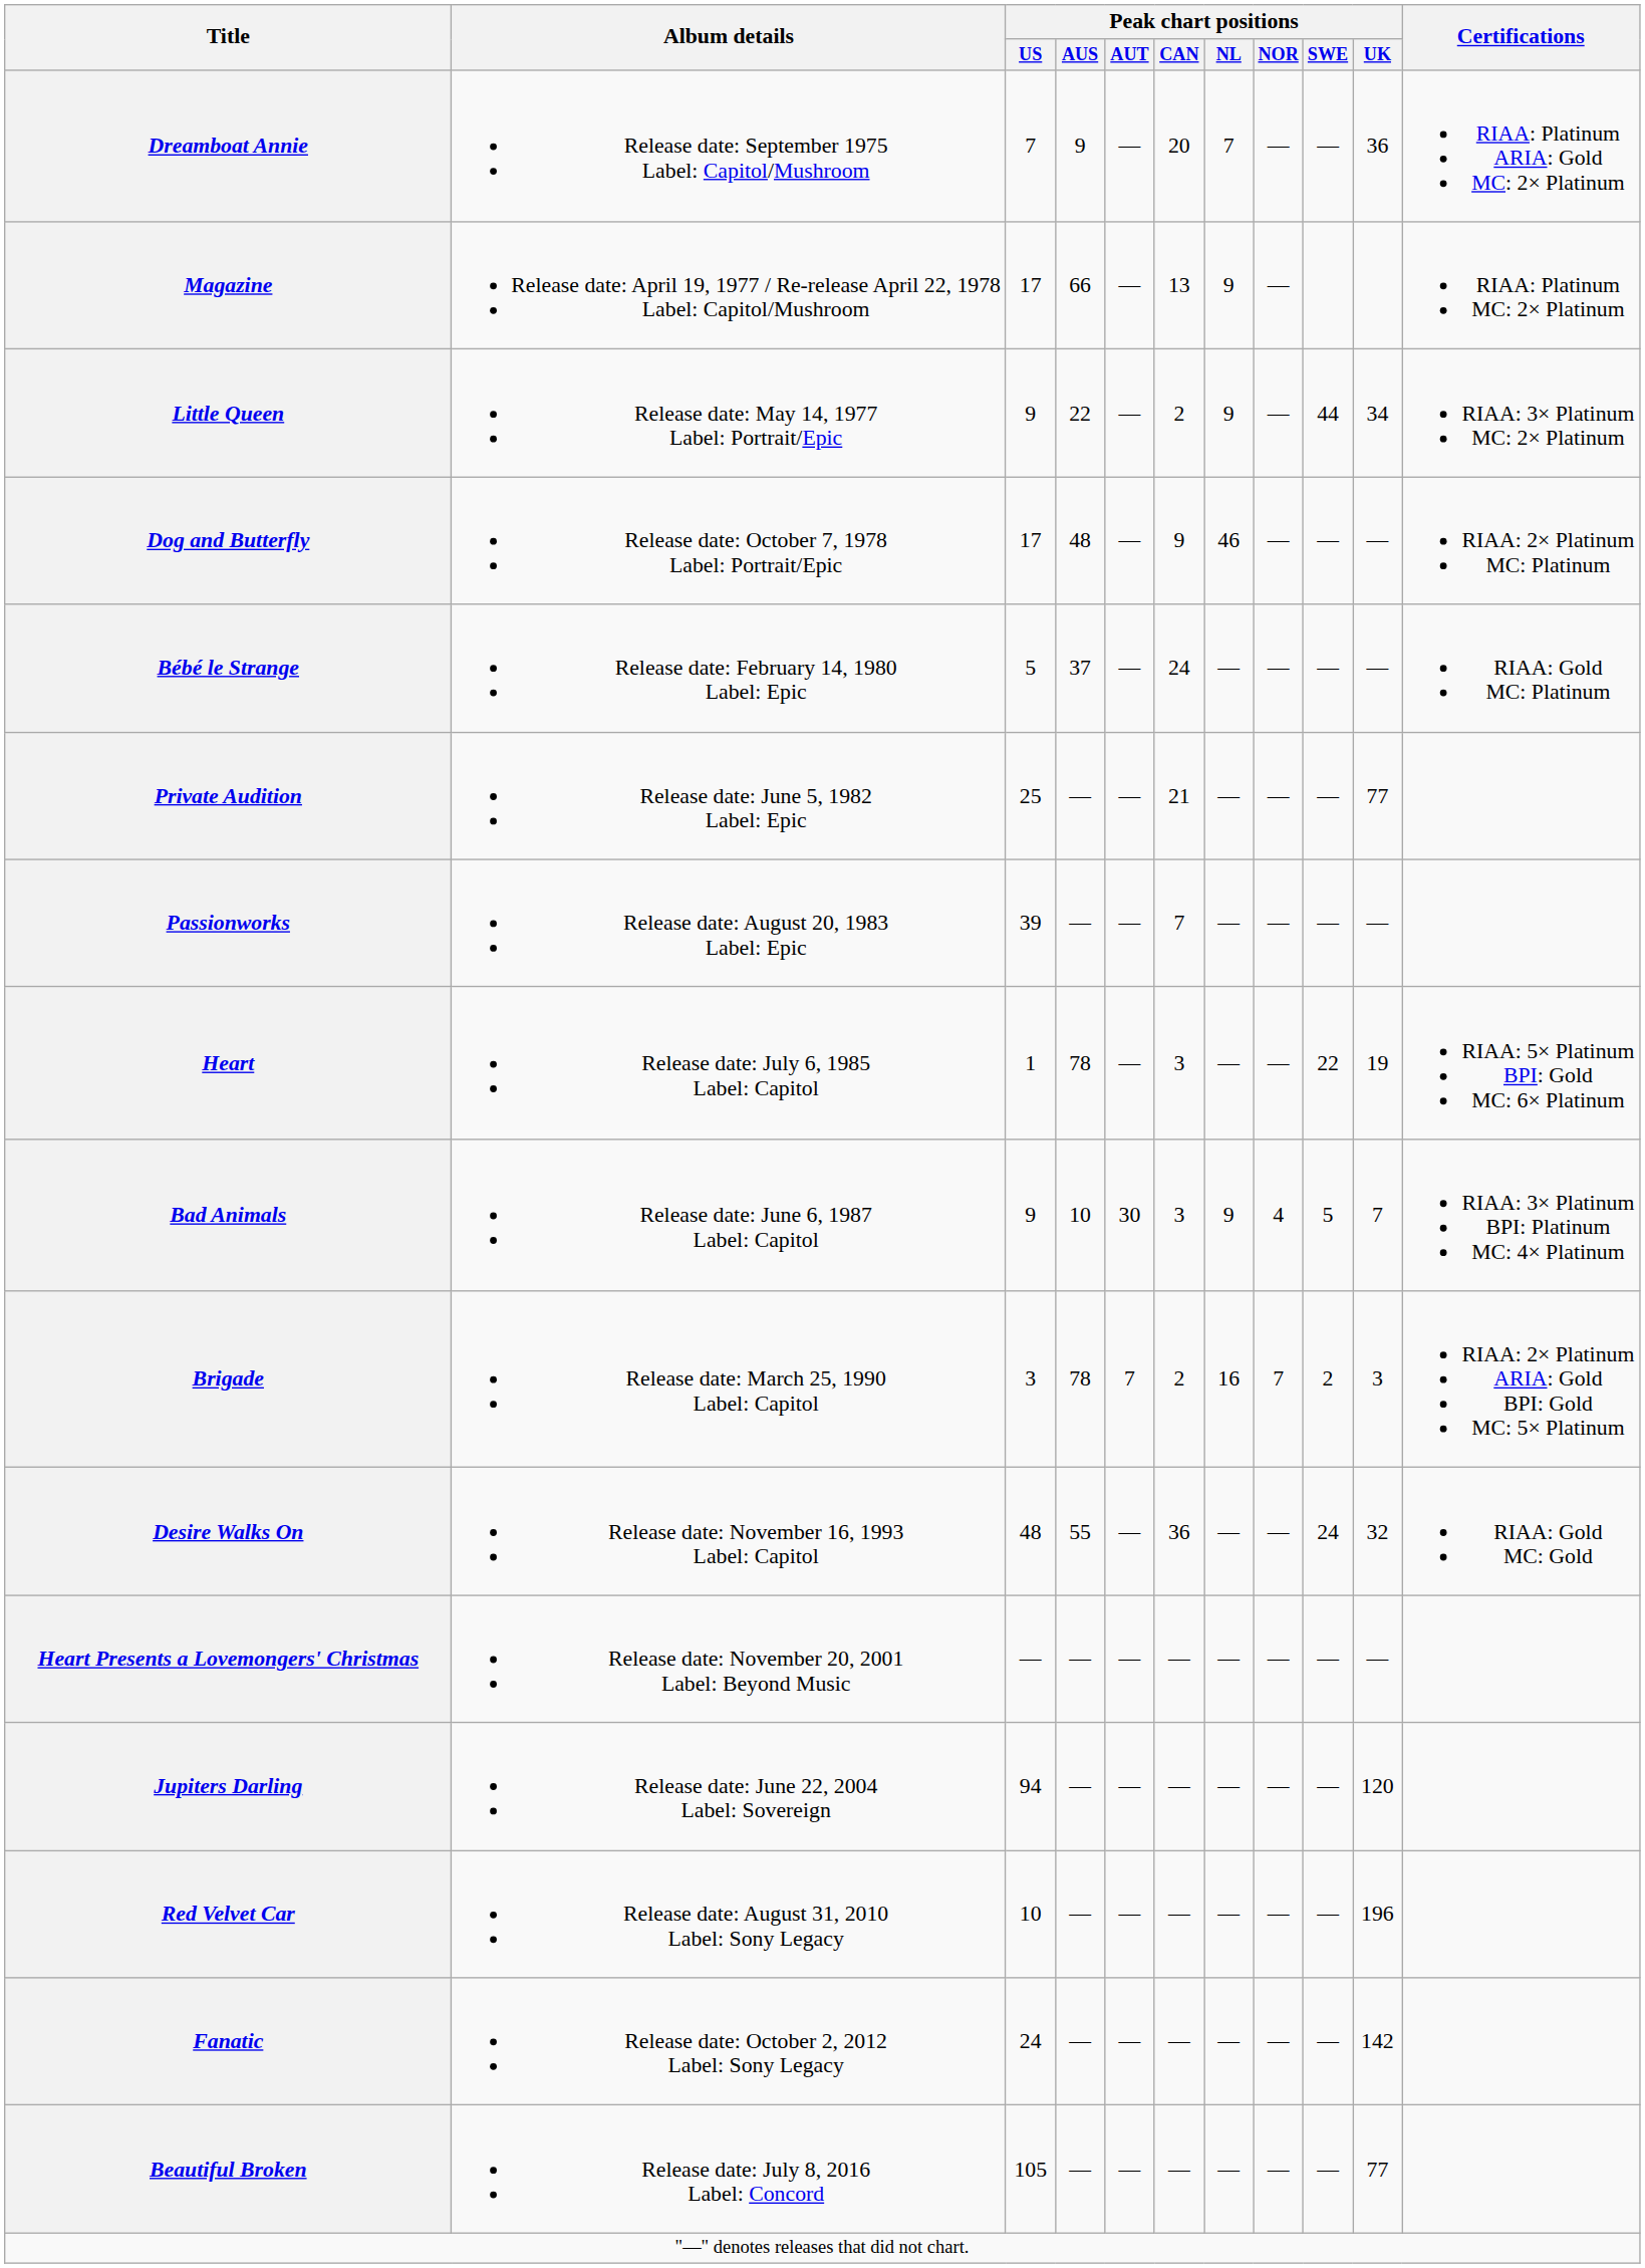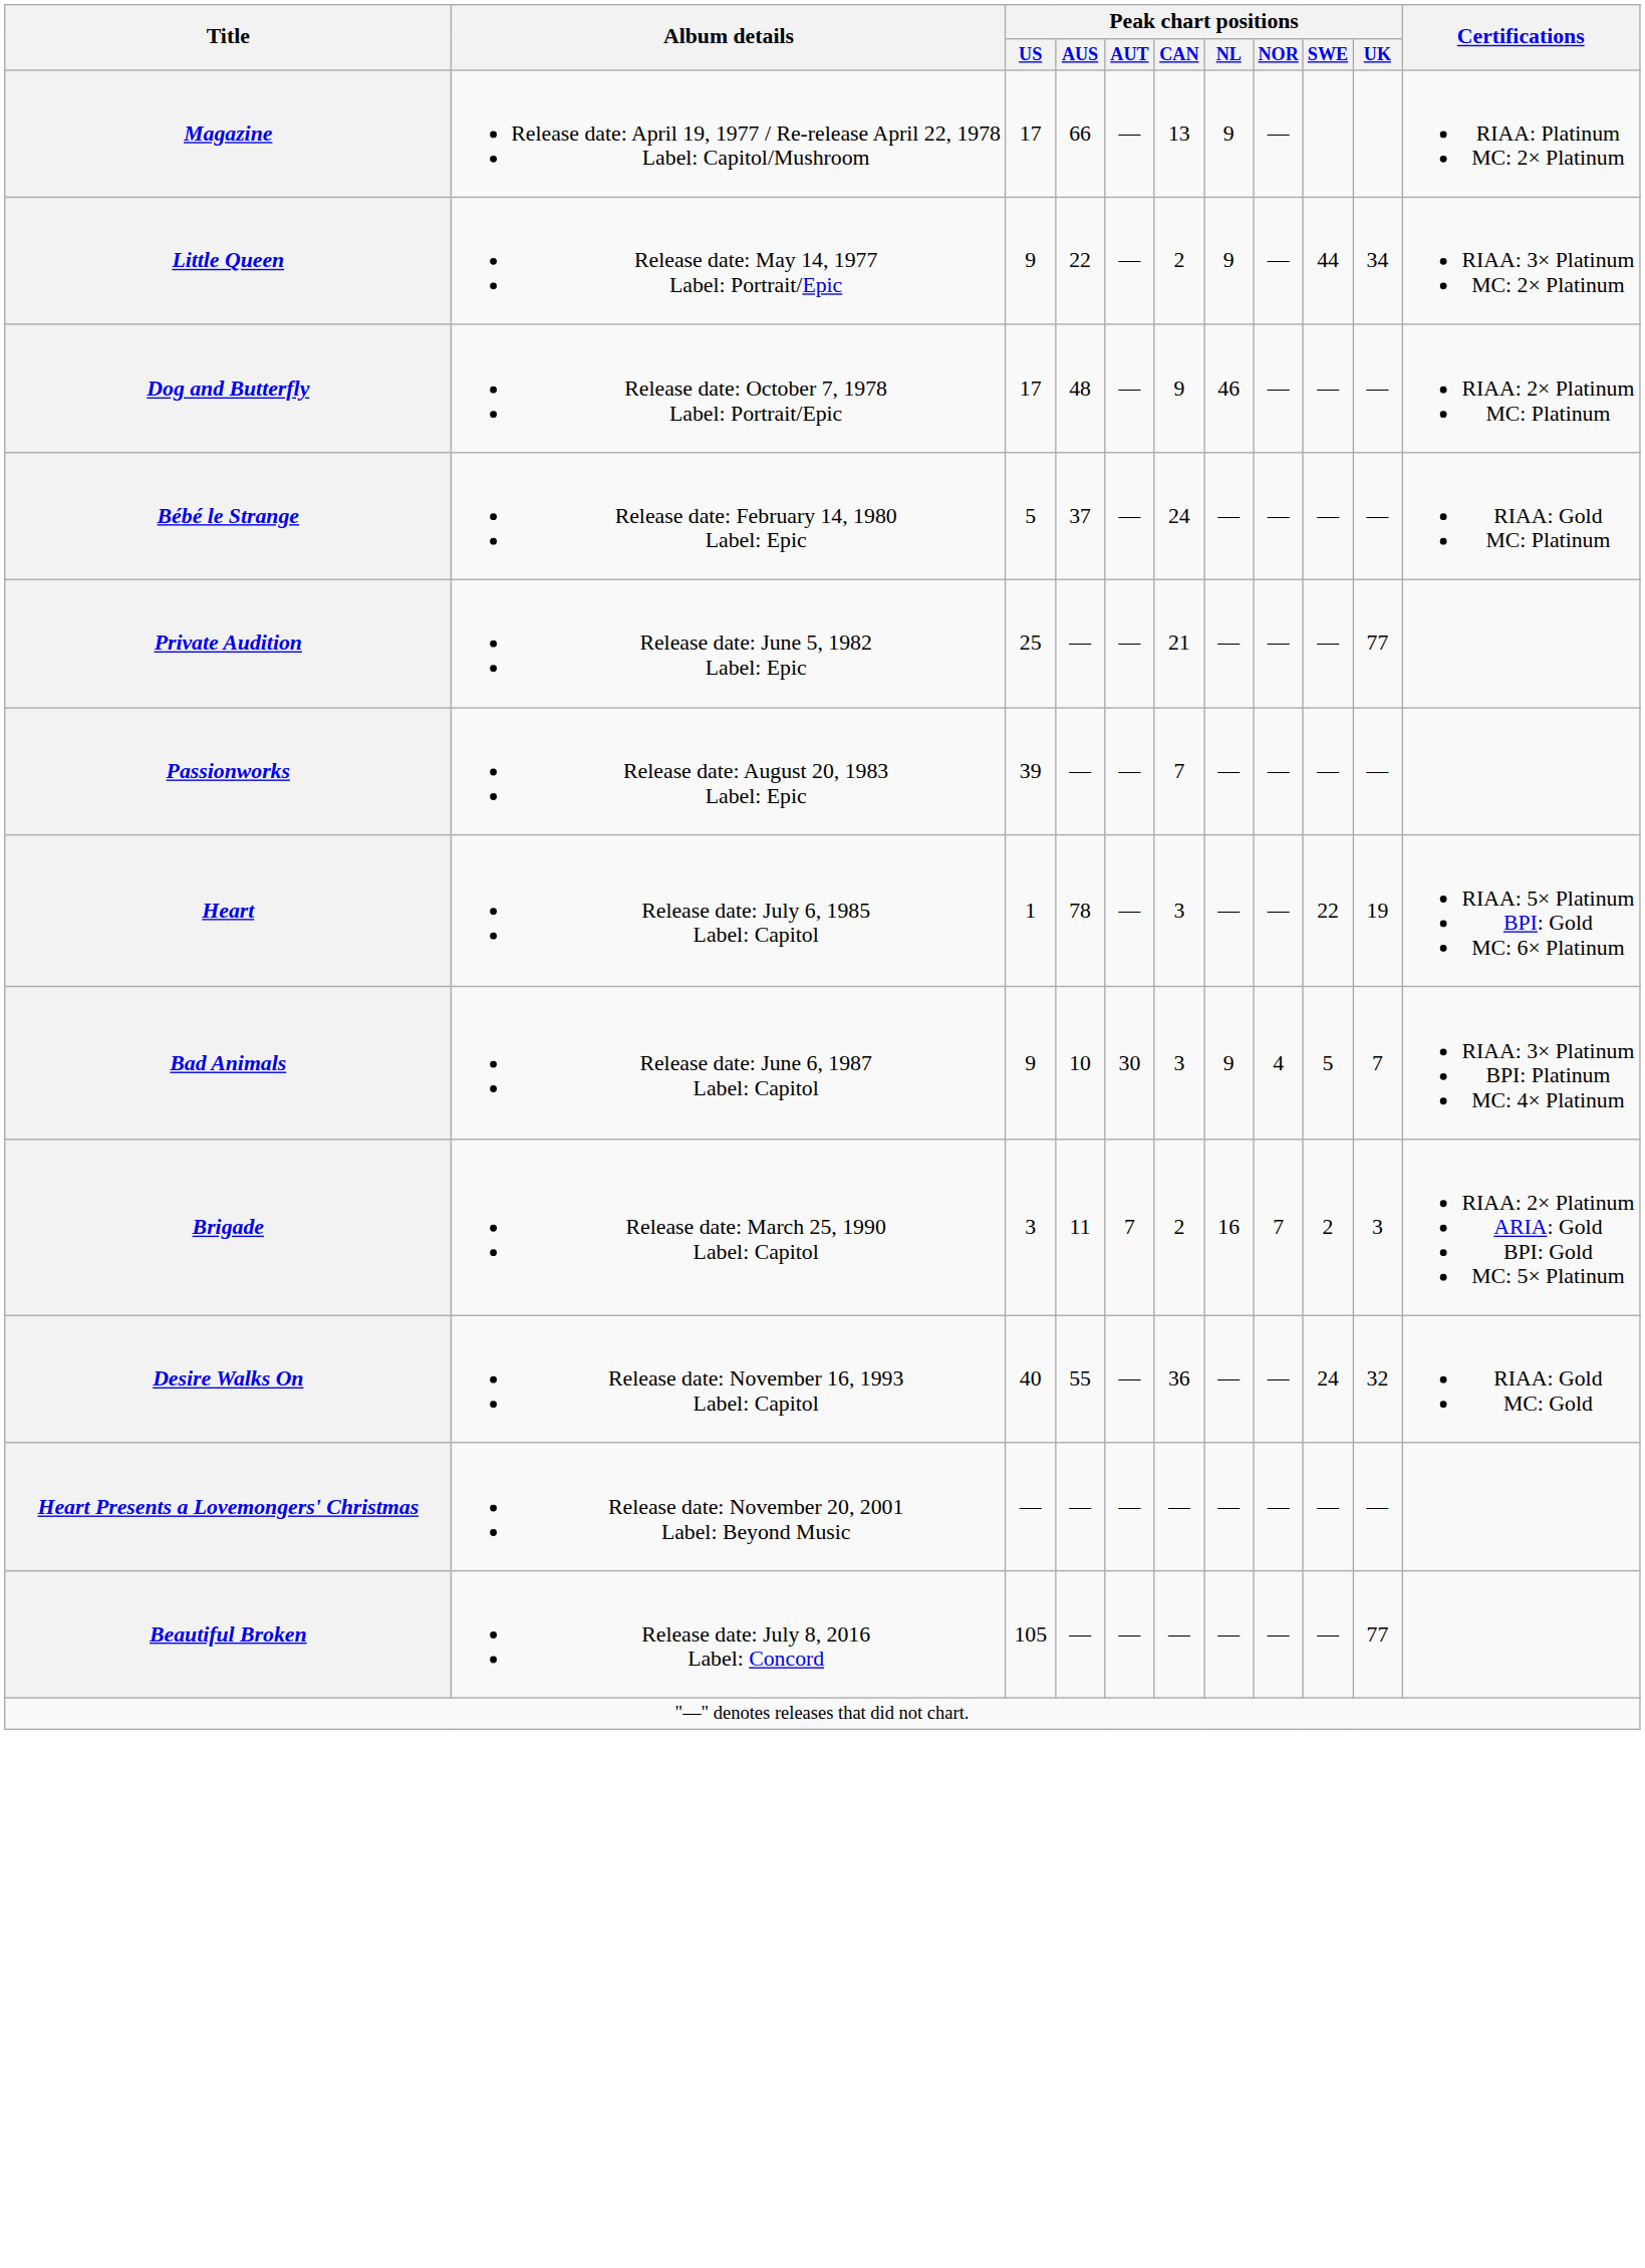 <table class="wikitable plainrowheaders" style="text-align:center;">
 <tr>
 <th scope="col" rowspan="2" style="width:20em;">Title</th>
 <th scope="col" rowspan="2">Album details</th>
 <th scope="col" colspan="8">Peak chart positions</th>
 <th scope="col" rowspan="2"><a href='#'>Certifications</a></th>
 </tr>
 <tr style="font-size:smaller;">
 <th width="30"><a href='#'>US</a><br></th>
 <th width="30"><a href='#'>AUS</a><br></th>
 <th width="30"><a href='#'>AUT</a><br></th>
 <th width="30"><a href='#'>CAN</a><br></th>
 <th width="30"><a href='#'>NL</a><br></th>
 <th width="30"><a href='#'>NOR</a><br></th>
 <th width="30"><a href='#'>SWE</a><br></th>
 <th width="30"><a href='#'>UK</a><br></th>
-</tr>
-<tr>
-<th scope="row"><em><a href='#'>Dreamboat Annie</a></em></th>
-<td><br><ul><li>Release date: September 1975</li><li>Label: <a href='#'>Capitol</a>/<a href='#'>Mushroom</a></li></ul></td>
-<td>7</td>
-<td>9</td>
-<td>—</td>
-<td>20</td>
-<td>7</td>
-<td>—</td>
-<td>—</td>
-<td>36</td>
-<td><br><ul><li><a href='#'>RIAA</a>: Platinum</li><li><a href='#'>ARIA</a>: Gold</li><li><a href='#'>MC</a>: 2× Platinum</li></ul></td>
 </tr>
 <tr>
 <th scope="row"><em><a href='#'>Magazine</a></em></th>
 <td><br><ul><li>Release date: April 19, 1977 / Re-release April 22, 1978</li><li>Label: Capitol/Mushroom</li></ul></td>
 <td>17</td>
 <td>66</td>
 <td>—</td>
 <td>13</td>
 <td>9</td>
 <td>—</td>
 <td></td>
 <td></td>
 <td><br><ul><li>RIAA: Platinum</li><li>MC: 2× Platinum</li></ul></td>
 </tr>
 <tr>
 <th scope="row"><em><a href='#'>Little Queen</a></em></th>
 <td><br><ul><li>Release date: May 14, 1977</li><li>Label: Portrait/<a href='#'>Epic</a></li></ul></td>
 <td>9</td>
 <td>22</td>
 <td>—</td>
 <td>2</td>
 <td>9</td>
 <td>—</td>
 <td>44</td>
 <td>34</td>
 <td><br><ul><li>RIAA: 3× Platinum</li><li>MC: 2× Platinum</li></ul></td>
 </tr>
 <tr>
 <th scope="row"><em><a href='#'>Dog and Butterfly</a></em></th>
 <td><br><ul><li>Release date: October 7, 1978</li><li>Label: Portrait/Epic</li></ul></td>
 <td>17</td>
 <td>48</td>
 <td>—</td>
 <td>9</td>
 <td>46</td>
 <td>—</td>
 <td>—</td>
 <td>—</td>
 <td><br><ul><li>RIAA: 2× Platinum</li><li>MC: Platinum</li></ul></td>
 </tr>
 <tr>
 <th scope="row"><em><a href='#'>Bébé le Strange</a></em></th>
 <td><br><ul><li>Release date: February 14, 1980</li><li>Label: Epic</li></ul></td>
 <td>5</td>
 <td>37</td>
 <td>—</td>
 <td>24</td>
 <td>—</td>
 <td>—</td>
 <td>—</td>
 <td>—</td>
 <td><br><ul><li>RIAA: Gold</li><li>MC: Platinum</li></ul></td>
 </tr>
 <tr>
 <th scope="row"><em><a href='#'>Private Audition</a></em></th>
 <td><br><ul><li>Release date: June 5, 1982</li><li>Label: Epic</li></ul></td>
 <td>25</td>
 <td>—</td>
 <td>—</td>
 <td>21</td>
 <td>—</td>
 <td>—</td>
 <td>—</td>
 <td>77</td>
 <td></td>
 </tr>
 <tr>
 <th scope="row"><em><a href='#'>Passionworks</a></em></th>
 <td><br><ul><li>Release date: August 20, 1983</li><li>Label: Epic</li></ul></td>
 <td>39</td>
 <td>—</td>
 <td>—</td>
 <td>7</td>
 <td>—</td>
 <td>—</td>
 <td>—</td>
 <td>—</td>
 <td></td>
 </tr>
 <tr>
 <th scope="row"><em><a href='#'>Heart</a></em></th>
 <td><br><ul><li>Release date: July 6, 1985</li><li>Label: Capitol</li></ul></td>
 <td>1</td>
 <td>78</td>
 <td>—</td>
 <td>3</td>
 <td>—</td>
 <td>—</td>
 <td>22</td>
 <td>19</td>
 <td><br><ul><li>RIAA: 5× Platinum</li><li><a href='#'>BPI</a>: Gold</li><li>MC: 6× Platinum</li></ul></td>
 </tr>
 <tr>
 <th scope="row"><em><a href='#'>Bad Animals</a></em></th>
 <td><br><ul><li>Release date: June 6, 1987</li><li>Label: Capitol</li></ul></td>
 <td>9</td>
 <td>10</td>
 <td>30</td>
 <td>3</td>
 <td>9</td>
 <td>4</td>
 <td>5</td>
 <td>7</td>
 <td><br><ul><li>RIAA: 3× Platinum</li><li>BPI: Platinum</li><li>MC: 4× Platinum</li></ul></td>
 </tr>
 <tr>
 <th scope="row"><em><a href='#'>Brigade</a></em></th>
 <td><br><ul><li>Release date: March 25, 1990</li><li>Label: Capitol</li></ul></td>
 <td>3</td>
-<td>78</td>
+<td>11</td>
 <td>7</td>
 <td>2</td>
 <td>16</td>
 <td>7</td>
 <td>2</td>
 <td>3</td>
 <td><br><ul><li>RIAA: 2× Platinum</li><li><a href='#'>ARIA</a>: Gold</li><li>BPI: Gold</li><li>MC: 5× Platinum</li></ul></td>
 </tr>
 <tr>
 <th scope="row"><em><a href='#'>Desire Walks On</a></em></th>
 <td><br><ul><li>Release date: November 16, 1993</li><li>Label: Capitol</li></ul></td>
-<td>48</td>
+<td>40</td>
 <td>55</td>
 <td>—</td>
 <td>36</td>
 <td>—</td>
 <td>—</td>
 <td>24</td>
 <td>32</td>
 <td><br><ul><li>RIAA: Gold</li><li>MC: Gold</li></ul></td>
 </tr>
 <tr>
 <th scope="row"><em><a href='#'>Heart Presents a Lovemongers' Christmas</a></em></th>
 <td><br><ul><li>Release date: November 20, 2001</li><li>Label: Beyond Music</li></ul></td>
 <td>—</td>
 <td>—</td>
 <td>—</td>
 <td>—</td>
 <td>—</td>
 <td>—</td>
 <td>—</td>
 <td>—</td>
 <td></td>
 </tr>
 <tr>
-<th scope="row"><em><a href='#'>Jupiters Darling</a></em></th>
-<td><br><ul><li>Release date: June 22, 2004</li><li>Label: Sovereign</li></ul></td>
-<td>94</td>
-<td>—</td>
-<td>—</td>
-<td>—</td>
-<td>—</td>
-<td>—</td>
-<td>—</td>
-<td>120</td>
-<td></td>
-</tr>
-<tr>
-<th scope="row"><em><a href='#'>Red Velvet Car</a></em></th>
-<td><br><ul><li>Release date: August 31, 2010</li><li>Label: Sony Legacy</li></ul></td>
-<td>10</td>
-<td>—</td>
-<td>—</td>
-<td>—</td>
-<td>—</td>
-<td>—</td>
-<td>—</td>
-<td>196</td>
-<td></td>
-</tr>
-<tr>
-<th scope="row"><em><a href='#'>Fanatic</a></em></th>
-<td><br><ul><li>Release date: October 2, 2012</li><li>Label: Sony Legacy</li></ul></td>
-<td>24</td>
-<td>—</td>
-<td>—</td>
-<td>—</td>
-<td>—</td>
-<td>—</td>
-<td>—</td>
-<td>142</td>
-<td></td>
-</tr>
-<tr>
 <th scope="row"><em><a href='#'>Beautiful Broken</a></em></th>
 <td><br><ul><li>Release date: July 8, 2016</li><li>Label: <a href='#'>Concord</a></li></ul></td>
 <td>105</td>
 <td>—</td>
 <td>—</td>
 <td>—</td>
 <td>—</td>
 <td>—</td>
 <td>—</td>
 <td>77</td>
 <td></td>
 </tr>
 <tr>
 <td colspan="11" style="font-size:85%">"—" denotes releases that did not chart.</td>
 </tr>
 </table>
